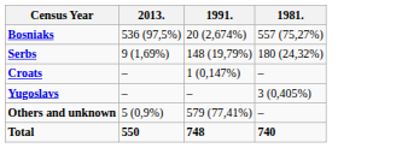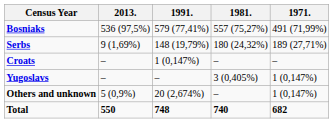 <table class="wikitable" style="font-size:95%;">
 <tr>
 <th>Census Year</th>
 <th>2013.</th>
 <th>1991.</th>
 <th>1981.</th>
+<th>1971.</th>
 </tr>
 <tr>
 <td><strong><a href='#'>Bosniaks</a></strong></td>
 <td>536 (97,5%)</td>
-<td>20 (2,674%)</td>
+<td>579 (77,41%)</td>
 <td>557 (75,27%)</td>
+<td>491 (71,99%)</td>
 </tr>
 <tr>
 <td><strong><a href='#'>Serbs</a></strong></td>
 <td>9 (1,69%)</td>
 <td>148 (19,79%)</td>
 <td>180 (24,32%)</td>
+<td>189 (27,71%)</td>
 </tr>
 <tr>
 <td><strong><a href='#'>Croats</a></strong></td>
 <td>–</td>
 <td>1 (0,147%)</td>
+<td>–</td>
 <td>–</td>
 </tr>
 <tr>
 <td><strong><a href='#'>Yugoslavs</a></strong></td>
 <td>–</td>
 <td>–</td>
 <td>3 (0,405%)</td>
+<td>1 (0,147%)</td>
 </tr>
 <tr>
 <td><strong>Others and unknown</strong></td>
 <td>5 (0,9%)</td>
-<td>579 (77,41%)</td>
+<td>20 (2,674%)</td>
 <td>–</td>
+<td>1 (0,147%)</td>
 </tr>
 <tr>
 <td><strong>Total</strong></td>
 <td><strong>550</strong></td>
 <td><strong>748</strong></td>
 <td><strong> 740 </strong></td>
+<td><strong>682</strong></td>
 </tr>
 </table>
